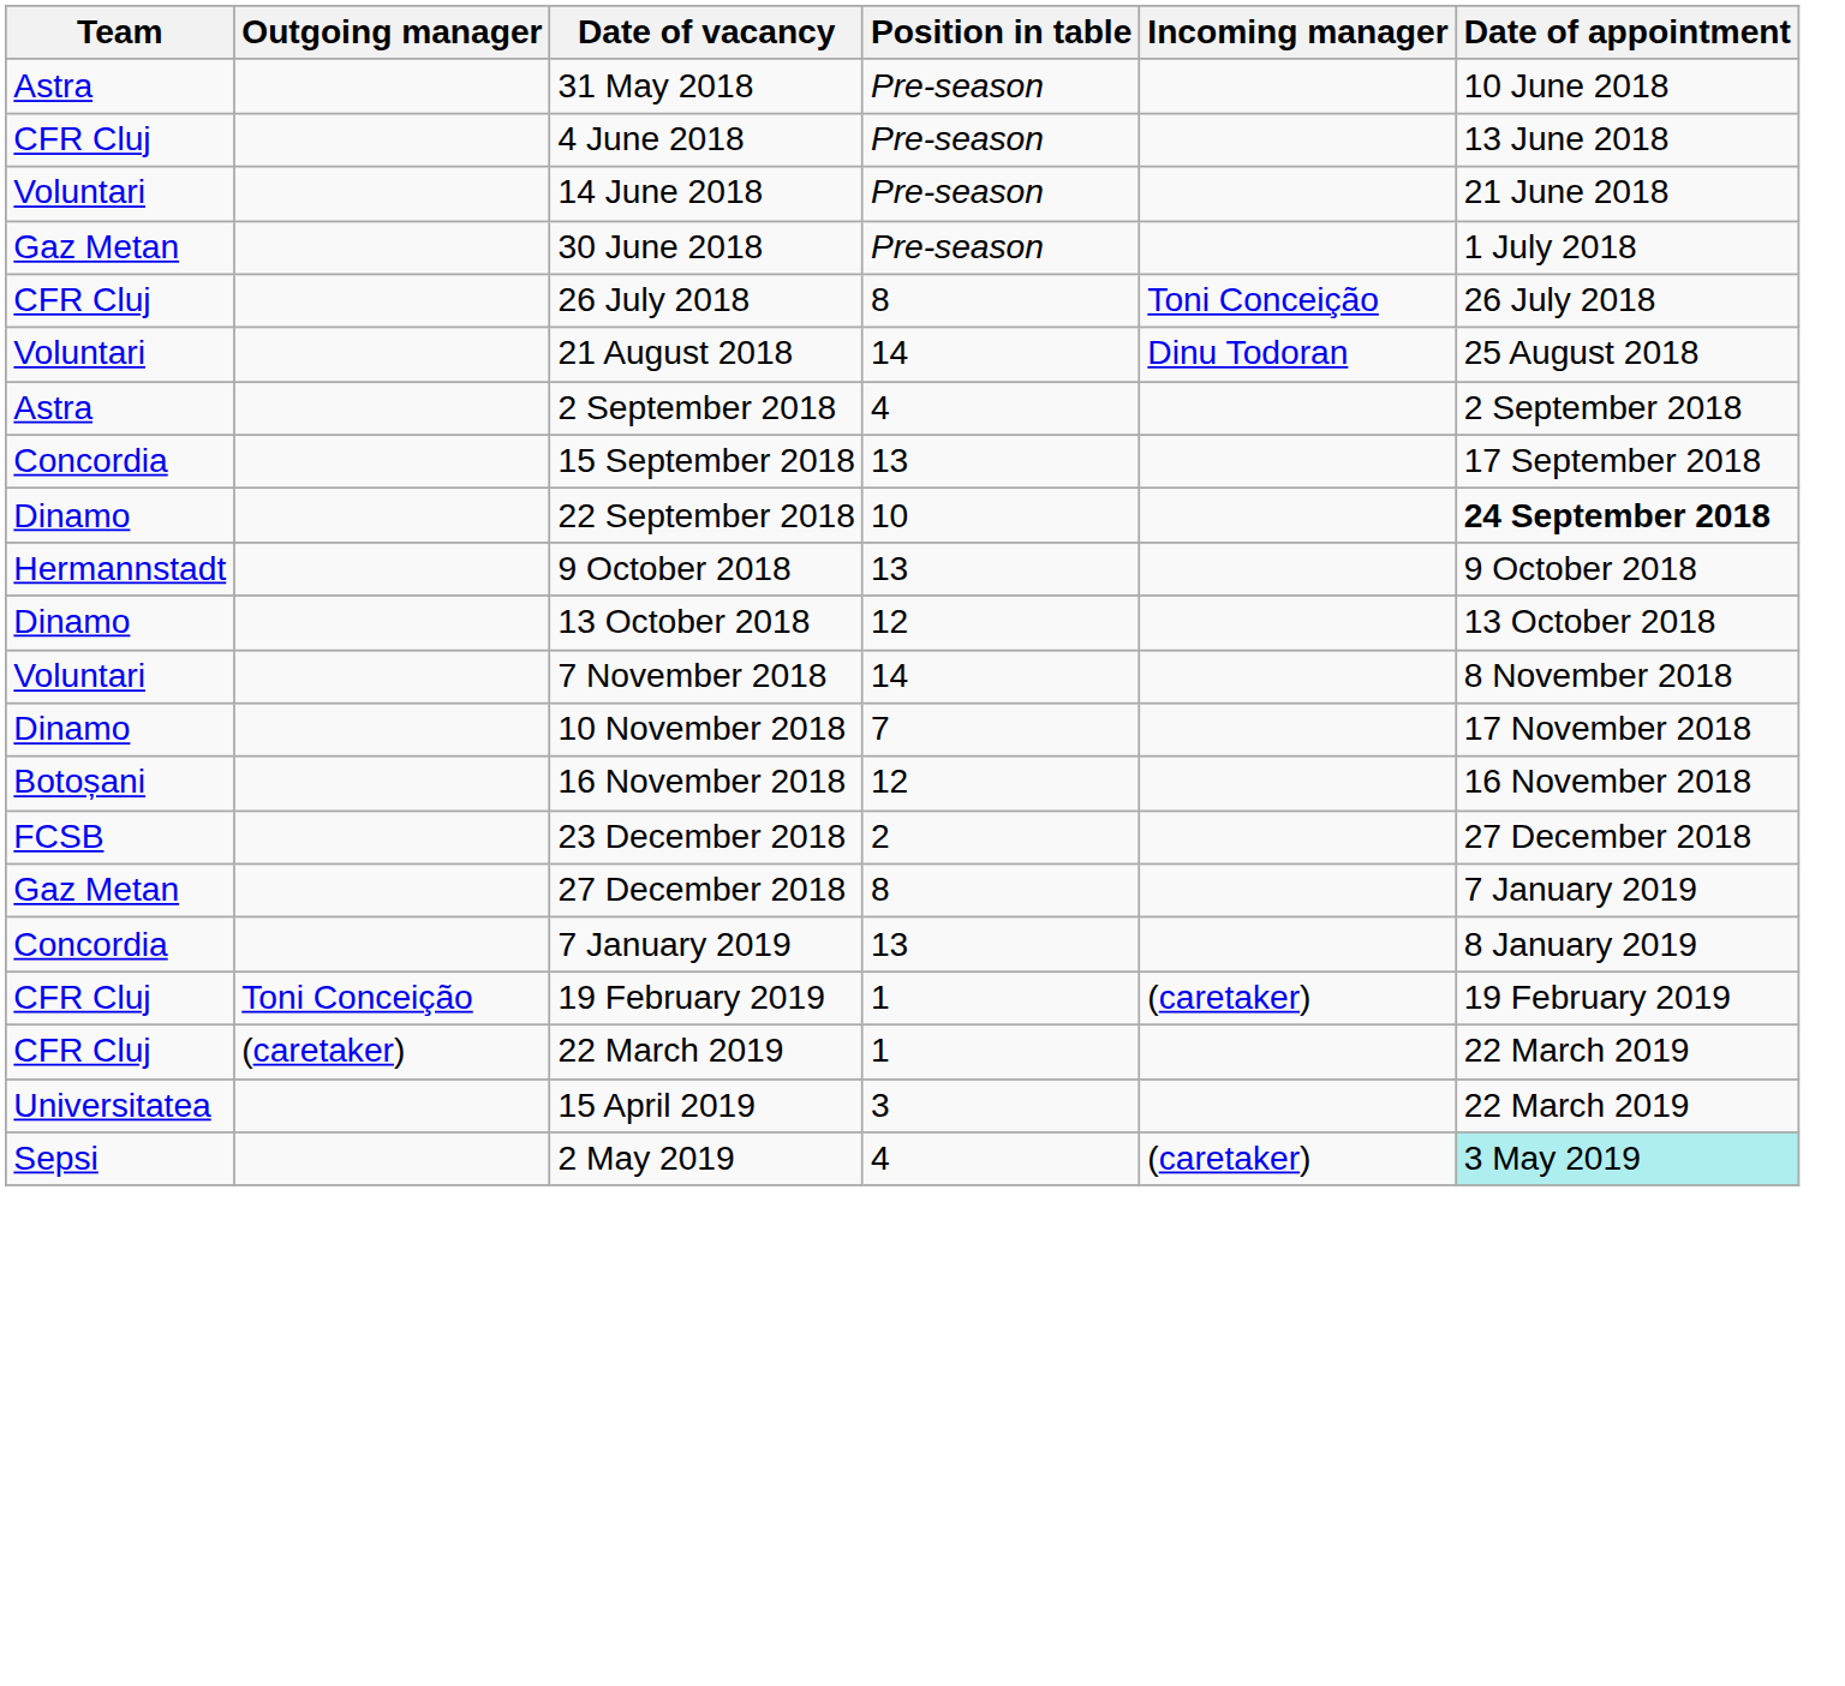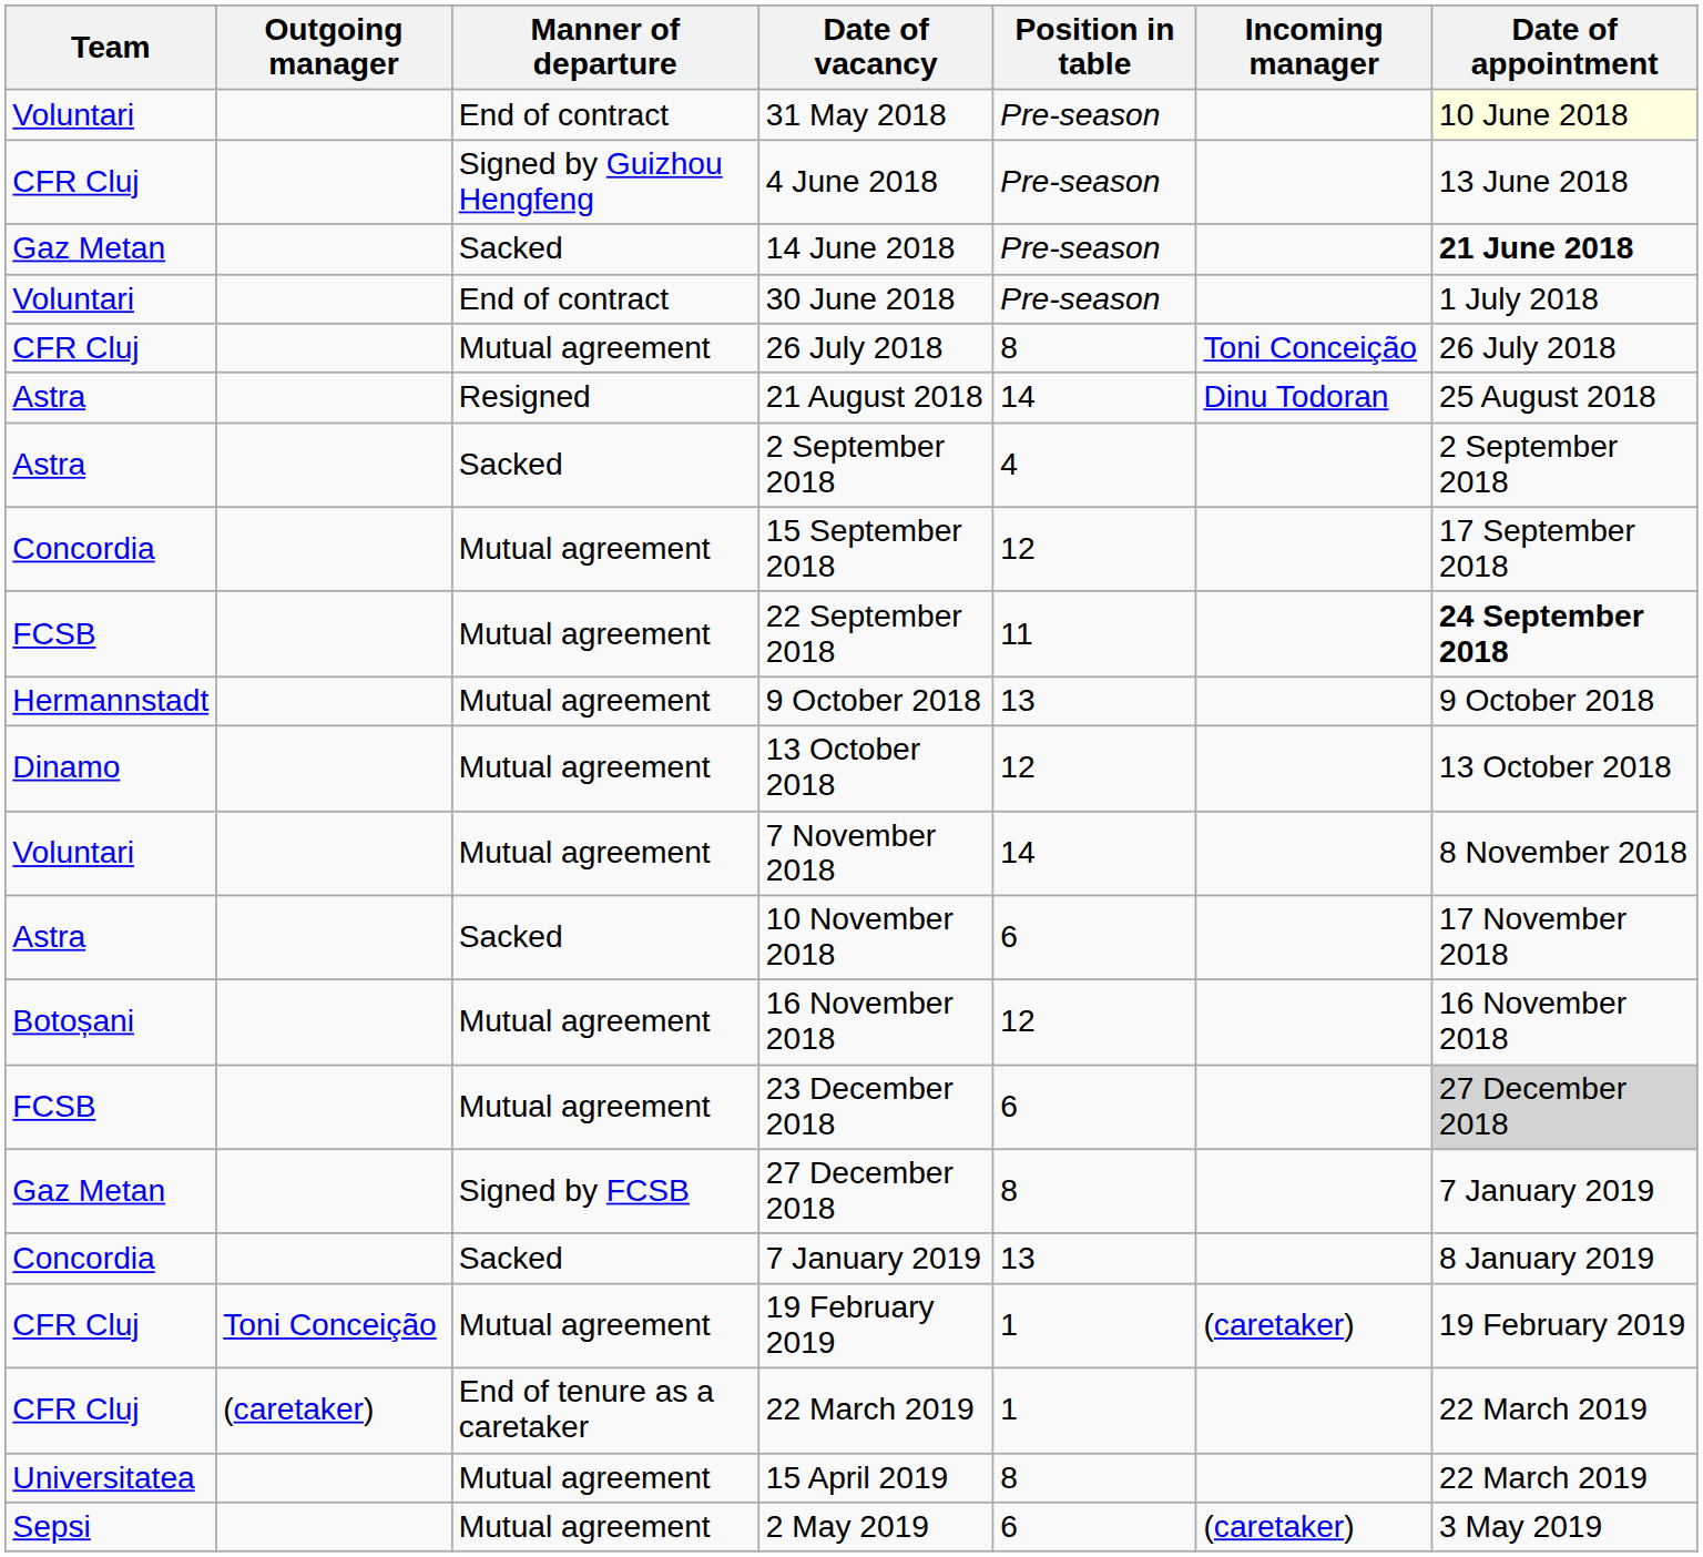 <table class="wikitable sortable">
 <tr>
 <th>Team</th>
 <th>Outgoing manager</th>
+<th>Manner of departure</th>
 <th>Date of vacancy</th>
 <th>Position in table</th>
 <th>Incoming manager</th>
 <th>Date of appointment</th>
 </tr>
 <tr>
-<td><a href='#'>Astra</a></td>
+<td><a href='#'>Voluntari</a></td>
 <td> </td>
+<td>End of contract</td>
 <td>31 May 2018</td>
 <td><em>Pre-season</em></td>
 <td> </td>
-<td>10 June 2018</td>
+<td style="background: lightyellow;">10 June 2018</td>
 </tr>
 <tr>
 <td><a href='#'>CFR Cluj</a></td>
 <td> </td>
+<td>Signed by <a href='#'>Guizhou Hengfeng</a></td>
 <td>4 June 2018</td>
 <td><em>Pre-season</em></td>
 <td> </td>
 <td>13 June 2018</td>
 </tr>
 <tr>
-<td><a href='#'>Voluntari</a></td>
+<td><a href='#'>Gaz Metan</a></td>
 <td> </td>
+<td>Sacked</td>
 <td>14 June 2018</td>
 <td><em>Pre-season</em></td>
 <td> </td>
-<td>21 June 2018</td>
+<td><strong>21 June 2018</strong></td>
 </tr>
 <tr>
-<td><a href='#'>Gaz Metan</a></td>
+<td><a href='#'>Voluntari</a></td>
 <td> </td>
+<td>End of contract</td>
 <td>30 June 2018</td>
 <td><em>Pre-season</em></td>
 <td> </td>
 <td>1 July 2018</td>
 </tr>
 <tr>
 <td><a href='#'>CFR Cluj</a></td>
 <td> </td>
+<td>Mutual agreement</td>
 <td>26 July 2018</td>
 <td>8</td>
 <td> <a href='#'>Toni Conceição</a></td>
 <td>26 July 2018</td>
 </tr>
 <tr>
-<td><a href='#'>Voluntari</a></td>
+<td><a href='#'>Astra</a></td>
 <td> </td>
+<td>Resigned</td>
 <td>21 August 2018</td>
 <td>14</td>
 <td> <a href='#'>Dinu Todoran</a></td>
 <td>25 August 2018</td>
 </tr>
 <tr>
 <td><a href='#'>Astra</a></td>
 <td> </td>
+<td>Sacked</td>
 <td>2 September 2018</td>
 <td>4</td>
 <td> </td>
 <td>2 September 2018</td>
 </tr>
 <tr>
 <td><a href='#'>Concordia</a></td>
 <td> </td>
+<td>Mutual agreement</td>
 <td>15 September 2018</td>
-<td>13</td>
+<td>12</td>
 <td> </td>
 <td>17 September 2018</td>
 </tr>
 <tr>
-<td><a href='#'>Dinamo</a></td>
+<td><a href='#'>FCSB</a></td>
 <td> </td>
+<td>Mutual agreement</td>
 <td>22 September 2018</td>
-<td>10</td>
+<td>11</td>
 <td> </td>
 <td><strong>24 September 2018</strong></td>
 </tr>
 <tr>
 <td><a href='#'>Hermannstadt</a></td>
 <td> </td>
+<td>Mutual agreement</td>
 <td>9 October 2018</td>
 <td>13</td>
 <td> </td>
 <td>9 October 2018</td>
 </tr>
 <tr>
 <td><a href='#'>Dinamo</a></td>
 <td> </td>
+<td>Mutual agreement</td>
 <td>13 October 2018</td>
 <td>12</td>
 <td> </td>
 <td>13 October 2018</td>
 </tr>
 <tr>
 <td><a href='#'>Voluntari</a></td>
 <td> </td>
+<td>Mutual agreement</td>
 <td>7 November 2018</td>
 <td>14</td>
 <td> </td>
 <td>8 November 2018</td>
 </tr>
 <tr>
-<td><a href='#'>Dinamo</a></td>
+<td><a href='#'>Astra</a></td>
 <td> </td>
+<td>Sacked</td>
 <td>10 November 2018</td>
-<td>7</td>
+<td>6</td>
 <td> </td>
 <td>17 November 2018</td>
 </tr>
 <tr>
 <td><a href='#'>Botoșani</a></td>
 <td> </td>
+<td>Mutual agreement</td>
 <td>16 November 2018</td>
 <td>12</td>
 <td> </td>
 <td>16 November 2018</td>
 </tr>
 <tr>
 <td><a href='#'>FCSB</a></td>
 <td> </td>
+<td>Mutual agreement</td>
 <td>23 December 2018</td>
-<td>2</td>
+<td>6</td>
 <td> </td>
-<td>27 December 2018</td>
+<td style="background: lightgrey;">27 December 2018</td>
 </tr>
 <tr>
 <td><a href='#'>Gaz Metan</a></td>
 <td> </td>
+<td>Signed by <a href='#'>FCSB</a></td>
 <td>27 December 2018</td>
 <td>8</td>
 <td> </td>
 <td>7 January 2019</td>
 </tr>
 <tr>
 <td><a href='#'>Concordia</a></td>
 <td> </td>
+<td>Sacked</td>
 <td>7 January 2019</td>
 <td>13</td>
 <td> </td>
 <td>8 January 2019</td>
 </tr>
 <tr>
 <td><a href='#'>CFR Cluj</a></td>
 <td> <a href='#'>Toni Conceição</a></td>
+<td>Mutual agreement</td>
 <td>19 February 2019</td>
 <td>1</td>
 <td>  (<a href='#'>caretaker</a>)</td>
 <td>19 February 2019</td>
 </tr>
 <tr>
 <td><a href='#'>CFR Cluj</a></td>
 <td>  (<a href='#'>caretaker</a>)</td>
+<td>End of tenure as a caretaker</td>
 <td>22 March 2019</td>
 <td>1</td>
 <td> </td>
 <td>22 March 2019</td>
 </tr>
 <tr>
 <td><a href='#'>Universitatea</a></td>
 <td> </td>
+<td>Mutual agreement</td>
 <td>15 April 2019</td>
-<td>3</td>
+<td>8</td>
 <td> </td>
 <td>22 March 2019</td>
 </tr>
 <tr>
 <td><a href='#'>Sepsi</a></td>
 <td> </td>
+<td>Mutual agreement</td>
 <td>2 May 2019</td>
-<td>4</td>
+<td>6</td>
 <td>  (<a href='#'>caretaker</a>)</td>
-<td style="background: paleturquoise;">3 May 2019</td>
+<td>3 May 2019</td>
 </tr>
 </table>
